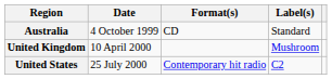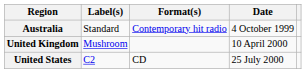 <table class="wikitable plainrowheaders">
 <tr>
 <th scope="col">Region</th>
+<th scope="col">Label(s)</th>
+<th scope="col">Format(s)</th>
 <th scope="col">Date</th>
-<th scope="col">Format(s)</th>
-<th scope="col">Label(s)</th>
 <th scope="col"></th>
 </tr>
 <tr>
 <th scope="row">Australia</th>
+<td>Standard</td>
+<td><a href='#'>Contemporary hit radio</a></td>
 <td>4 October 1999</td>
-<td>CD</td>
-<td>Standard</td>
 <td></td>
 </tr>
 <tr>
 <th scope="row">United Kingdom</th>
+<td><a href='#'>Mushroom</a></td>
+<td></td>
 <td>10 April 2000</td>
-<td></td>
-<td><a href='#'>Mushroom</a></td>
 <td></td>
 </tr>
 <tr>
 <th scope="row">United States</th>
+<td><a href='#'>C2</a></td>
+<td>CD</td>
 <td>25 July 2000</td>
-<td><a href='#'>Contemporary hit radio</a></td>
-<td><a href='#'>C2</a></td>
 <td></td>
 </tr>
 </table>
